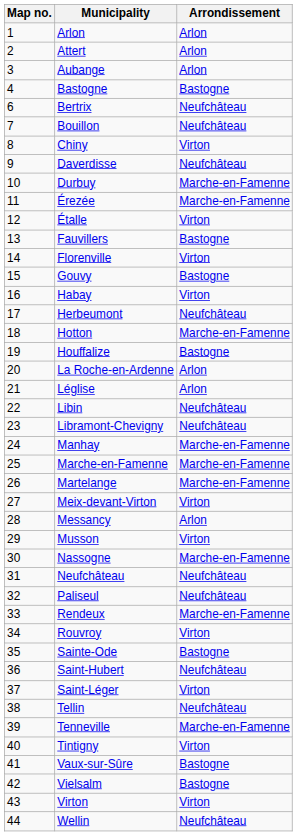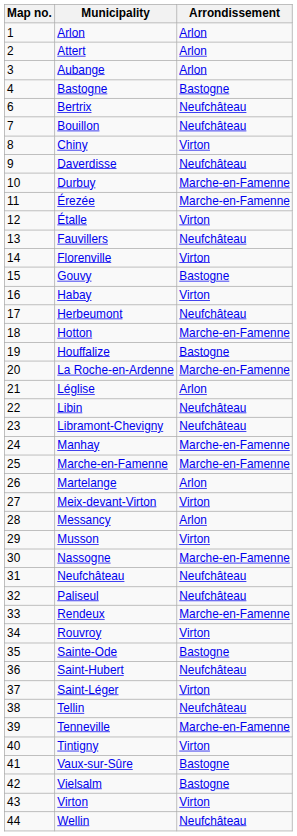 <table class="wikitable sortable">
 <tr>
 <th>Map no.</th>
 <th>Municipality</th>
 <th>Arrondissement</th>
 </tr>
 <tr>
 <td>1</td>
 <td><a href='#'>Arlon</a></td>
 <td><a href='#'>Arlon</a></td>
 </tr>
 <tr>
 <td>2</td>
 <td><a href='#'>Attert</a></td>
 <td><a href='#'>Arlon</a></td>
 </tr>
 <tr>
 <td>3</td>
 <td><a href='#'>Aubange</a></td>
 <td><a href='#'>Arlon</a></td>
 </tr>
 <tr>
 <td>4</td>
 <td><a href='#'>Bastogne</a></td>
 <td><a href='#'>Bastogne</a></td>
 </tr>
 <tr>
 <td>6</td>
 <td><a href='#'>Bertrix</a></td>
 <td><a href='#'>Neufchâteau</a></td>
 </tr>
 <tr>
 <td>7</td>
 <td><a href='#'>Bouillon</a></td>
 <td><a href='#'>Neufchâteau</a></td>
 </tr>
 <tr>
 <td>8</td>
 <td><a href='#'>Chiny</a></td>
 <td><a href='#'>Virton</a></td>
 </tr>
 <tr>
 <td>9</td>
 <td><a href='#'>Daverdisse</a></td>
 <td><a href='#'>Neufchâteau</a></td>
 </tr>
 <tr>
 <td>10</td>
 <td><a href='#'>Durbuy</a></td>
 <td><a href='#'>Marche-en-Famenne</a></td>
 </tr>
 <tr>
 <td>11</td>
 <td><a href='#'>Érezée</a></td>
 <td><a href='#'>Marche-en-Famenne</a></td>
 </tr>
 <tr>
 <td>12</td>
 <td><a href='#'>Étalle</a></td>
 <td><a href='#'>Virton</a></td>
 </tr>
 <tr>
 <td>13</td>
 <td><a href='#'>Fauvillers</a></td>
-<td><a href='#'>Bastogne</a></td>
+<td><a href='#'>Neufchâteau</a></td>
 </tr>
 <tr>
 <td>14</td>
 <td><a href='#'>Florenville</a></td>
 <td><a href='#'>Virton</a></td>
 </tr>
 <tr>
 <td>15</td>
 <td><a href='#'>Gouvy</a></td>
 <td><a href='#'>Bastogne</a></td>
 </tr>
 <tr>
 <td>16</td>
 <td><a href='#'>Habay</a></td>
 <td><a href='#'>Virton</a></td>
 </tr>
 <tr>
 <td>17</td>
 <td><a href='#'>Herbeumont</a></td>
 <td><a href='#'>Neufchâteau</a></td>
 </tr>
 <tr>
 <td>18</td>
 <td><a href='#'>Hotton</a></td>
 <td><a href='#'>Marche-en-Famenne</a></td>
 </tr>
 <tr>
 <td>19</td>
 <td><a href='#'>Houffalize</a></td>
 <td><a href='#'>Bastogne</a></td>
 </tr>
 <tr>
 <td>20</td>
 <td><a href='#'>La Roche-en-Ardenne</a></td>
-<td><a href='#'>Arlon</a></td>
+<td><a href='#'>Marche-en-Famenne</a></td>
 </tr>
 <tr>
 <td>21</td>
 <td><a href='#'>Léglise</a></td>
 <td><a href='#'>Arlon</a></td>
 </tr>
 <tr>
 <td>22</td>
 <td><a href='#'>Libin</a></td>
 <td><a href='#'>Neufchâteau</a></td>
 </tr>
 <tr>
 <td>23</td>
 <td><a href='#'>Libramont-Chevigny</a></td>
 <td><a href='#'>Neufchâteau</a></td>
 </tr>
 <tr>
 <td>24</td>
 <td><a href='#'>Manhay</a></td>
 <td><a href='#'>Marche-en-Famenne</a></td>
 </tr>
 <tr>
 <td>25</td>
 <td><a href='#'>Marche-en-Famenne</a></td>
 <td><a href='#'>Marche-en-Famenne</a></td>
 </tr>
 <tr>
 <td>26</td>
 <td><a href='#'>Martelange</a></td>
-<td><a href='#'>Marche-en-Famenne</a></td>
+<td><a href='#'>Arlon</a></td>
 </tr>
 <tr>
 <td>27</td>
 <td><a href='#'>Meix-devant-Virton</a></td>
 <td><a href='#'>Virton</a></td>
 </tr>
 <tr>
 <td>28</td>
 <td><a href='#'>Messancy</a></td>
 <td><a href='#'>Arlon</a></td>
 </tr>
 <tr>
 <td>29</td>
 <td><a href='#'>Musson</a></td>
 <td><a href='#'>Virton</a></td>
 </tr>
 <tr>
 <td>30</td>
 <td><a href='#'>Nassogne</a></td>
 <td><a href='#'>Marche-en-Famenne</a></td>
 </tr>
 <tr>
 <td>31</td>
 <td><a href='#'>Neufchâteau</a></td>
 <td><a href='#'>Neufchâteau</a></td>
 </tr>
 <tr>
 <td>32</td>
 <td><a href='#'>Paliseul</a></td>
 <td><a href='#'>Neufchâteau</a></td>
 </tr>
 <tr>
 <td>33</td>
 <td><a href='#'>Rendeux</a></td>
 <td><a href='#'>Marche-en-Famenne</a></td>
 </tr>
 <tr>
 <td>34</td>
 <td><a href='#'>Rouvroy</a></td>
 <td><a href='#'>Virton</a></td>
 </tr>
 <tr>
 <td>35</td>
 <td><a href='#'>Sainte-Ode</a></td>
 <td><a href='#'>Bastogne</a></td>
 </tr>
 <tr>
 <td>36</td>
 <td><a href='#'>Saint-Hubert</a></td>
 <td><a href='#'>Neufchâteau</a></td>
 </tr>
 <tr>
 <td>37</td>
 <td><a href='#'>Saint-Léger</a></td>
 <td><a href='#'>Virton</a></td>
 </tr>
 <tr>
 <td>38</td>
 <td><a href='#'>Tellin</a></td>
 <td><a href='#'>Neufchâteau</a></td>
 </tr>
 <tr>
 <td>39</td>
 <td><a href='#'>Tenneville</a></td>
 <td><a href='#'>Marche-en-Famenne</a></td>
 </tr>
 <tr>
 <td>40</td>
 <td><a href='#'>Tintigny</a></td>
 <td><a href='#'>Virton</a></td>
 </tr>
 <tr>
 <td>41</td>
 <td><a href='#'>Vaux-sur-Sûre</a></td>
 <td><a href='#'>Bastogne</a></td>
 </tr>
 <tr>
 <td>42</td>
 <td><a href='#'>Vielsalm</a></td>
 <td><a href='#'>Bastogne</a></td>
 </tr>
 <tr>
 <td>43</td>
 <td><a href='#'>Virton</a></td>
 <td><a href='#'>Virton</a></td>
 </tr>
 <tr>
 <td>44</td>
 <td><a href='#'>Wellin</a></td>
 <td><a href='#'>Neufchâteau</a></td>
 </tr>
 </table>
